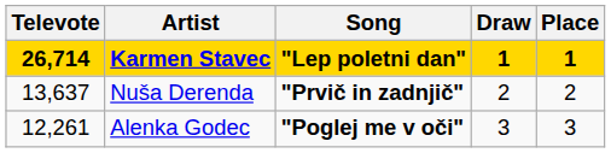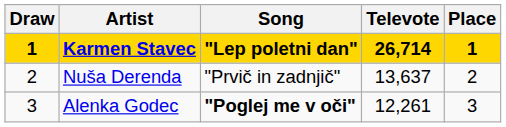 <table class="sortable wikitable" style="margin: 1em auto 1em auto; text-align:center">
 <tr>
-<th>Televote</th>
+<th>Draw</th>
 <th>Artist</th>
 <th>Song</th>
-<th>Draw</th>
+<th>Televote</th>
 <th>Place</th>
 </tr>
 <tr style="font-weight:bold; background:gold;">
-<td>26,714</td>
+<td>1</td>
 <td align="left"><a href='#'>Karmen Stavec</a></td>
 <td align="left">"Lep poletni dan"</td>
-<td>1</td>
+<td>26,714</td>
 <td>1</td>
 </tr>
 <tr>
+<td>2</td>
+<td align="left"><a href='#'>Nuša Derenda</a></td>
+<td align="left">"Prvič in zadnjič"</td>
 <td>13,637</td>
-<td align="left"><a href='#'>Nuša Derenda</a></td>
-<td align="left"><strong>"Prvič in zadnjič"</strong></td>
-<td>2</td>
 <td>2</td>
 </tr>
 <tr>
-<td>12,261</td>
+<td>3</td>
 <td align="left"><a href='#'>Alenka Godec</a></td>
 <td align="left"><strong>"Poglej me v oči"</strong></td>
-<td>3</td>
+<td>12,261</td>
 <td>3</td>
 </tr>
 </table>
